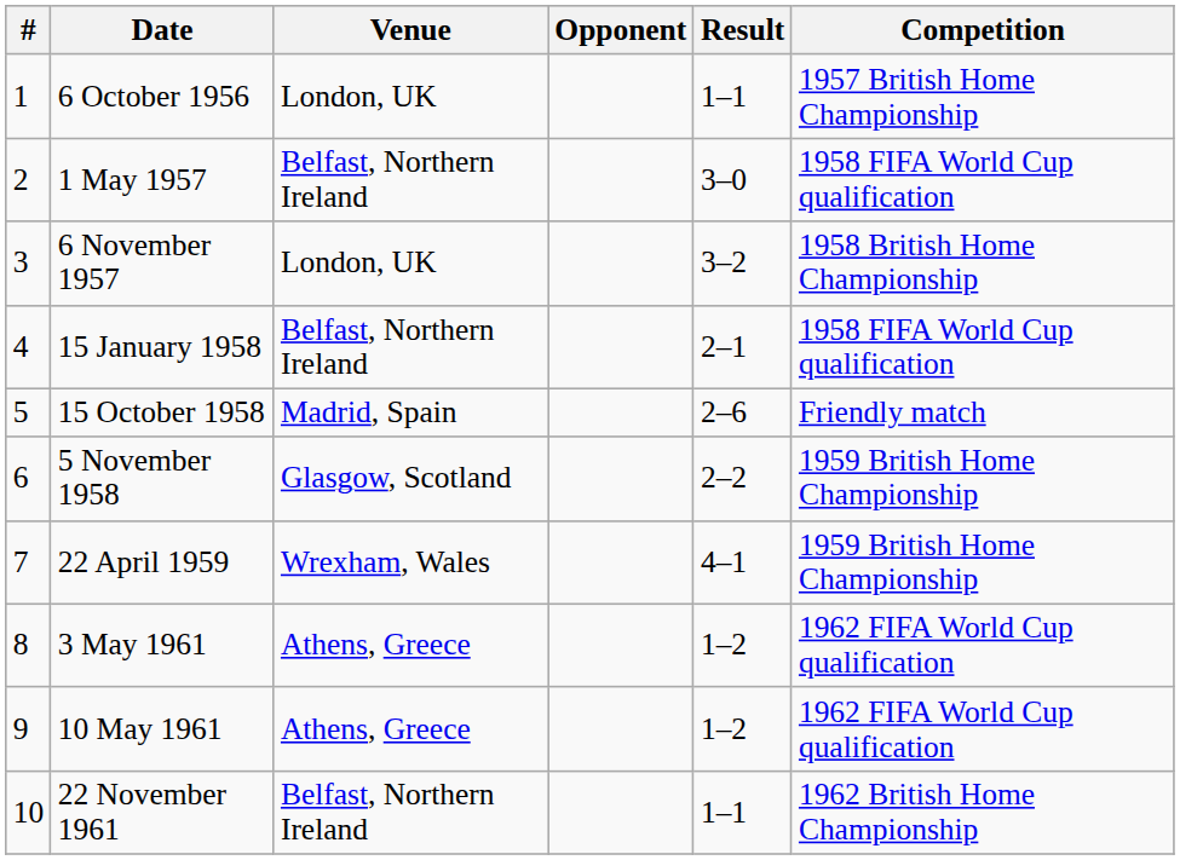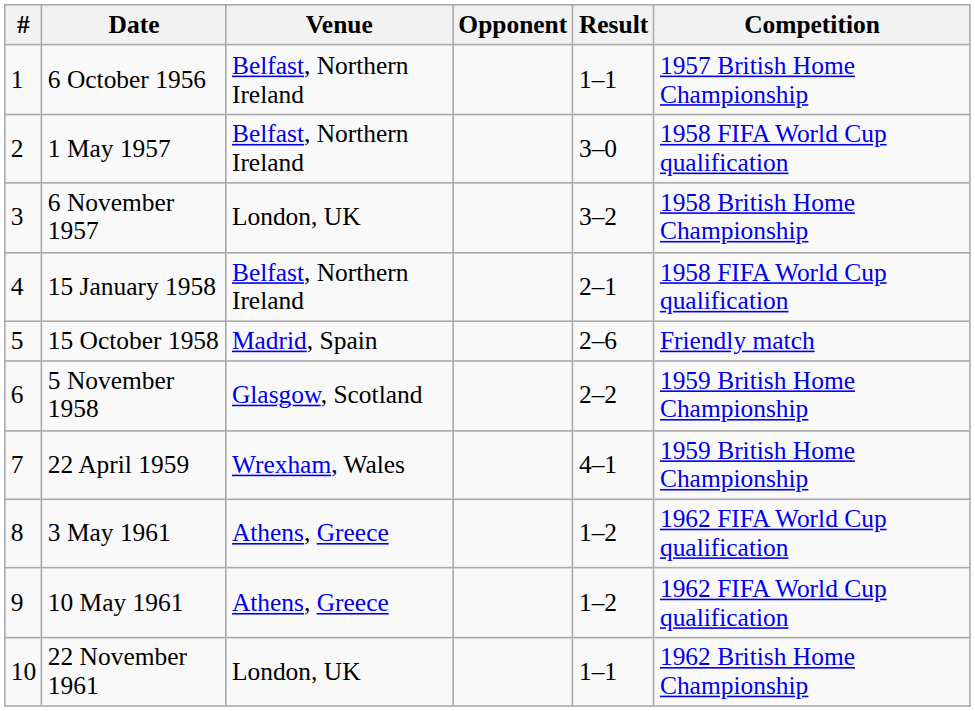 <table class="wikitable">
 <tr>
 <th>#</th>
 <th>Date</th>
 <th>Venue</th>
 <th>Opponent</th>
 <th>Result</th>
 <th>Competition</th>
 </tr>
 <tr>
 <td>1</td>
 <td>6 October 1956</td>
-<td>London, UK</td>
+<td><a href='#'>Belfast</a>, Northern Ireland</td>
 <td></td>
 <td>1–1</td>
 <td><a href='#'>1957 British Home Championship</a></td>
 </tr>
 <tr>
 <td>2</td>
 <td>1 May 1957</td>
 <td><a href='#'>Belfast</a>, Northern Ireland</td>
 <td></td>
 <td>3–0</td>
 <td><a href='#'>1958 FIFA World Cup qualification</a></td>
 </tr>
 <tr>
 <td>3</td>
 <td>6 November 1957</td>
 <td>London, UK</td>
 <td></td>
 <td>3–2</td>
 <td><a href='#'>1958 British Home Championship</a></td>
 </tr>
 <tr>
 <td>4</td>
 <td>15 January 1958</td>
 <td><a href='#'>Belfast</a>, Northern Ireland</td>
 <td></td>
 <td>2–1</td>
 <td><a href='#'>1958 FIFA World Cup qualification</a></td>
 </tr>
 <tr>
 <td>5</td>
 <td>15 October 1958</td>
 <td><a href='#'>Madrid</a>, Spain</td>
 <td></td>
 <td>2–6</td>
 <td><a href='#'>Friendly match</a></td>
 </tr>
 <tr>
 <td>6</td>
 <td>5 November 1958</td>
 <td><a href='#'>Glasgow</a>, Scotland</td>
 <td></td>
 <td>2–2</td>
 <td><a href='#'>1959 British Home Championship</a></td>
 </tr>
 <tr>
 <td>7</td>
 <td>22 April 1959</td>
 <td><a href='#'>Wrexham</a>, Wales</td>
 <td></td>
 <td>4–1</td>
 <td><a href='#'>1959 British Home Championship</a></td>
 </tr>
 <tr>
 <td>8</td>
 <td>3 May 1961</td>
 <td><a href='#'>Athens</a>, <a href='#'>Greece</a></td>
 <td></td>
 <td>1–2</td>
 <td><a href='#'>1962 FIFA World Cup qualification</a></td>
 </tr>
 <tr>
 <td>9</td>
 <td>10 May 1961</td>
 <td><a href='#'>Athens</a>, <a href='#'>Greece</a></td>
 <td></td>
 <td>1–2</td>
 <td><a href='#'>1962 FIFA World Cup qualification</a></td>
 </tr>
 <tr>
 <td>10</td>
 <td>22 November 1961</td>
-<td><a href='#'>Belfast</a>, Northern Ireland</td>
+<td>London, UK</td>
 <td></td>
 <td>1–1</td>
 <td><a href='#'>1962 British Home Championship</a></td>
 </tr>
 </table>
